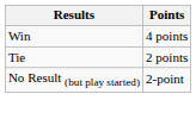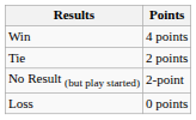 <table class="wikitable">
 <tr>
 <th>Results</th>
 <th>Points</th>
 </tr>
 <tr>
 <td>Win</td>
 <td>4 points</td>
 </tr>
 <tr>
 <td>Tie</td>
 <td>2 points</td>
 </tr>
 <tr>
 <td>No Result <sub>(but play started)</sub></td>
 <td>2-point</td>
 </tr>
+<tr>
+<td>Loss</td>
+<td>0 points</td>
+</tr>
 </table>
